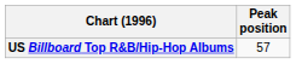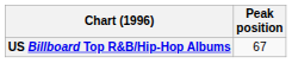 <table class="wikitable plainrowheaders">
 <tr>
 <th scope="col">Chart (1996)</th>
 <th scope="col">Peak<br>position</th>
 </tr>
 <tr>
 <th scope="row">US <a href='#'><em>Billboard</em> Top R&B/Hip-Hop Albums</a></th>
-<td align="center">57</td>
+<td align="center">67</td>
 </tr>
 </table>
